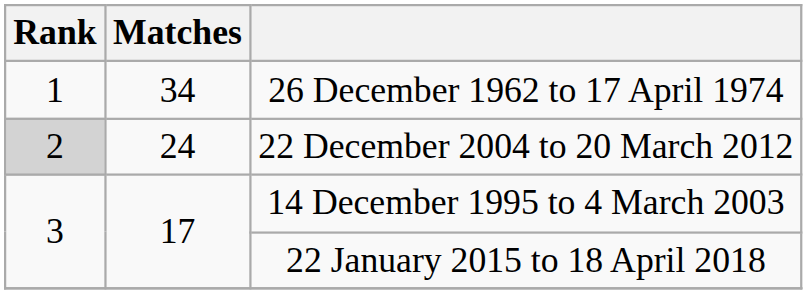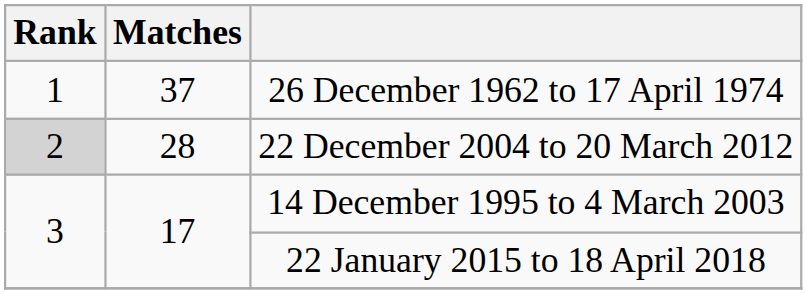 <table class="wikitable sortable">
 <tr>
 <th>Rank</th>
 <th>Matches</th>
 <th></th>
 </tr>
 <tr align=center>
 <td>1</td>
-<td>34</td>
+<td>37</td>
 <td>26 December 1962 to 17 April 1974</td>
 </tr>
 <tr align=center>
 <td style="background: lightgrey;">2</td>
-<td>24</td>
+<td>28</td>
 <td>22 December 2004 to 20 March 2012</td>
 </tr>
 <tr align=center>
 <td rowspan=2>3</td>
 <td rowspan=2>17</td>
 <td>14 December 1995 to 4 March 2003</td>
 </tr>
 <tr align=center>
 <td>22 January 2015 to 18 April 2018</td>
 </tr>
 <tr align=center>
 </tr>
 </table>
